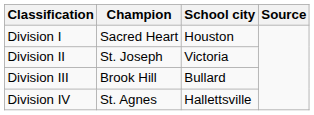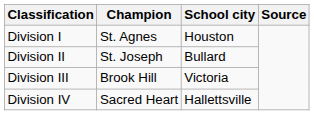 <table class="wikitable">
 <tr>
 <th>Classification</th>
 <th>Champion</th>
 <th>School city</th>
 <th>Source</th>
 </tr>
 <tr>
 <td>Division I</td>
-<td>Sacred Heart</td>
+<td>St. Agnes</td>
 <td>Houston</td>
 <td rowspan="4"></td>
 </tr>
 <tr>
 <td>Division II</td>
 <td>St. Joseph</td>
-<td>Victoria</td>
+<td>Bullard</td>
 </tr>
 <tr>
 <td>Division III</td>
 <td>Brook Hill</td>
-<td>Bullard</td>
+<td>Victoria</td>
 </tr>
 <tr>
 <td>Division IV</td>
-<td>St. Agnes</td>
+<td>Sacred Heart</td>
 <td>Hallettsville</td>
 </tr>
 </table>
